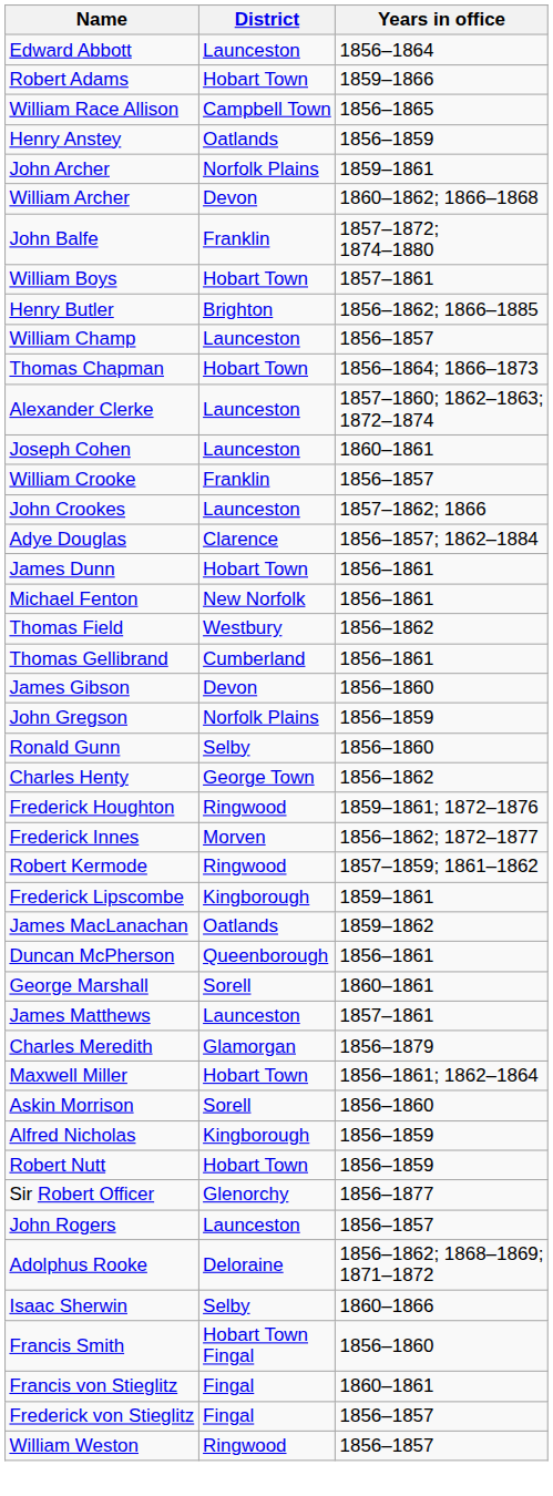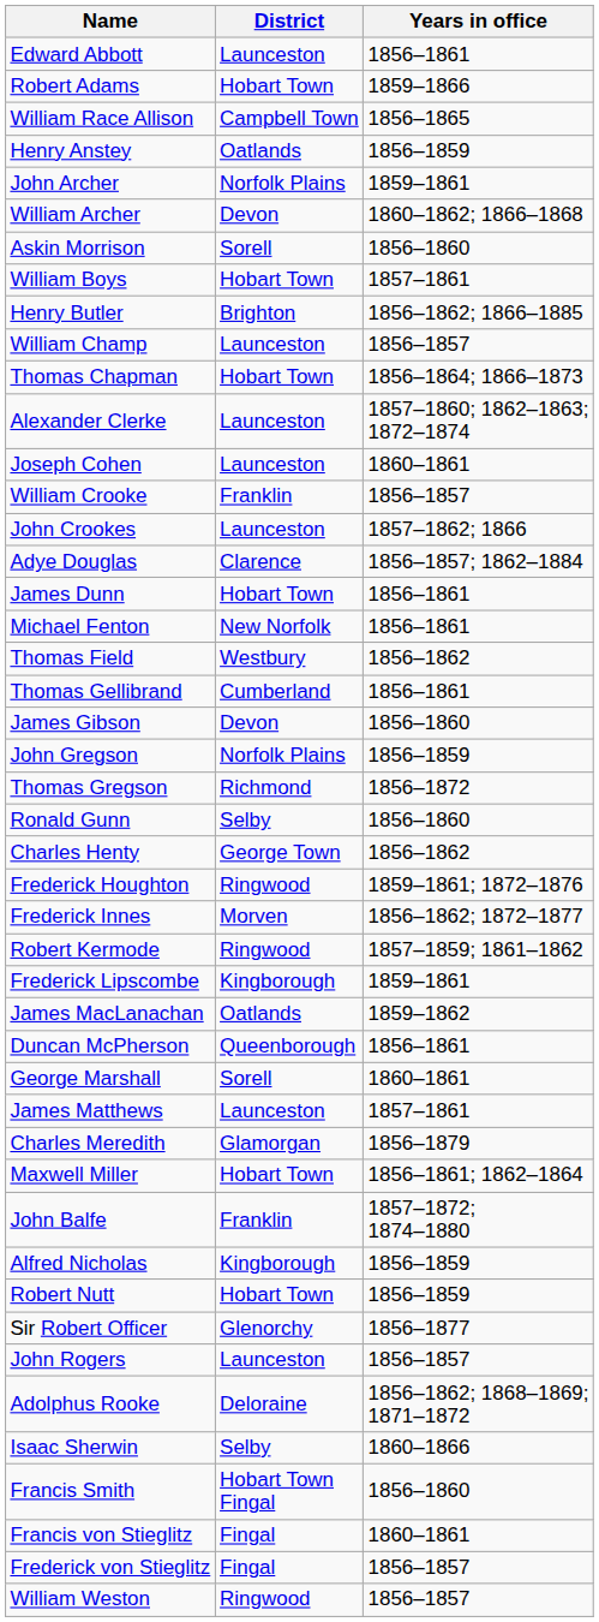 <table class="wikitable sortable">
 <tr>
 <th><strong>Name</strong></th>
 <th><strong><a href='#'>District</a></strong></th>
 <th><strong>Years in office</strong></th>
 </tr>
 <tr>
 <td><a href='#'>Edward Abbott</a></td>
 <td><a href='#'>Launceston</a></td>
-<td>1856–1864</td>
+<td>1856–1861</td>
 </tr>
 <tr>
 <td><a href='#'>Robert Adams</a></td>
 <td><a href='#'>Hobart Town</a></td>
 <td>1859–1866</td>
 </tr>
 <tr>
 <td><a href='#'>William Race Allison</a></td>
 <td><a href='#'>Campbell Town</a></td>
 <td>1856–1865</td>
 </tr>
 <tr>
 <td><a href='#'>Henry Anstey</a></td>
 <td><a href='#'>Oatlands</a></td>
 <td>1856–1859</td>
 </tr>
 <tr>
 <td><a href='#'>John Archer</a></td>
 <td><a href='#'>Norfolk Plains</a></td>
 <td>1859–1861</td>
 </tr>
 <tr>
 <td><a href='#'>William Archer</a></td>
 <td><a href='#'>Devon</a></td>
 <td>1860–1862; 1866–1868</td>
 </tr>
 <tr>
-<td><a href='#'>John Balfe</a></td>
-<td><a href='#'>Franklin</a></td>
-<td>1857–1872;<br>1874–1880</td>
+<td><a href='#'>Askin Morrison</a></td>
+<td><a href='#'>Sorell</a></td>
+<td>1856–1860</td>
 </tr>
 <tr>
 <td><a href='#'>William Boys</a> </td>
 <td><a href='#'>Hobart Town</a></td>
 <td>1857–1861</td>
 </tr>
 <tr>
 <td><a href='#'>Henry Butler</a></td>
 <td><a href='#'>Brighton</a></td>
 <td>1856–1862; 1866–1885</td>
 </tr>
 <tr>
 <td><a href='#'>William Champ</a></td>
 <td><a href='#'>Launceston</a></td>
 <td>1856–1857</td>
 </tr>
 <tr>
 <td><a href='#'>Thomas Chapman</a></td>
 <td><a href='#'>Hobart Town</a></td>
 <td>1856–1864; 1866–1873</td>
 </tr>
 <tr>
 <td><a href='#'>Alexander Clerke</a></td>
 <td><a href='#'>Launceston</a></td>
 <td>1857–1860; 1862–1863;<br>1872–1874</td>
 </tr>
 <tr>
 <td><a href='#'>Joseph Cohen</a></td>
 <td><a href='#'>Launceston</a></td>
 <td>1860–1861</td>
 </tr>
 <tr>
 <td><a href='#'>William Crooke</a></td>
 <td><a href='#'>Franklin</a></td>
 <td>1856–1857</td>
 </tr>
 <tr>
 <td><a href='#'>John Crookes</a></td>
 <td><a href='#'>Launceston</a></td>
 <td>1857–1862; 1866</td>
 </tr>
 <tr>
 <td><a href='#'>Adye Douglas</a></td>
 <td><a href='#'>Clarence</a></td>
 <td>1856–1857; 1862–1884</td>
 </tr>
 <tr>
 <td><a href='#'>James Dunn</a></td>
 <td><a href='#'>Hobart Town</a></td>
 <td>1856–1861</td>
 </tr>
 <tr>
 <td><a href='#'>Michael Fenton</a></td>
 <td><a href='#'>New Norfolk</a></td>
 <td>1856–1861</td>
 </tr>
 <tr>
 <td><a href='#'>Thomas Field</a></td>
 <td><a href='#'>Westbury</a></td>
 <td>1856–1862</td>
 </tr>
 <tr>
 <td><a href='#'>Thomas Gellibrand</a></td>
 <td><a href='#'>Cumberland</a></td>
 <td>1856–1861</td>
 </tr>
 <tr>
 <td><a href='#'>James Gibson</a></td>
 <td><a href='#'>Devon</a></td>
 <td>1856–1860</td>
 </tr>
 <tr>
 <td><a href='#'>John Gregson</a></td>
 <td><a href='#'>Norfolk Plains</a></td>
 <td>1856–1859</td>
 </tr>
 <tr>
+<td><a href='#'>Thomas Gregson</a></td>
+<td><a href='#'>Richmond</a></td>
+<td>1856–1872</td>
+</tr>
+<tr>
 <td><a href='#'>Ronald Gunn</a></td>
 <td><a href='#'>Selby</a></td>
 <td>1856–1860</td>
 </tr>
 <tr>
 <td><a href='#'>Charles Henty</a></td>
 <td><a href='#'>George Town</a></td>
 <td>1856–1862</td>
 </tr>
 <tr>
 <td><a href='#'>Frederick Houghton</a></td>
 <td><a href='#'>Ringwood</a></td>
 <td>1859–1861; 1872–1876</td>
 </tr>
 <tr>
 <td><a href='#'>Frederick Innes</a></td>
 <td><a href='#'>Morven</a></td>
 <td>1856–1862; 1872–1877</td>
 </tr>
 <tr>
 <td><a href='#'>Robert Kermode</a></td>
 <td><a href='#'>Ringwood</a></td>
 <td>1857–1859; 1861–1862</td>
 </tr>
 <tr>
 <td><a href='#'>Frederick Lipscombe</a></td>
 <td><a href='#'>Kingborough</a></td>
 <td>1859–1861</td>
 </tr>
 <tr>
 <td><a href='#'>James MacLanachan</a></td>
 <td><a href='#'>Oatlands</a></td>
 <td>1859–1862</td>
 </tr>
 <tr>
 <td><a href='#'>Duncan McPherson</a></td>
 <td><a href='#'>Queenborough</a></td>
 <td>1856–1861</td>
 </tr>
 <tr>
 <td><a href='#'>George Marshall</a></td>
 <td><a href='#'>Sorell</a></td>
 <td>1860–1861</td>
 </tr>
 <tr>
 <td><a href='#'>James Matthews</a></td>
 <td><a href='#'>Launceston</a></td>
 <td>1857–1861</td>
 </tr>
 <tr>
 <td><a href='#'>Charles Meredith</a></td>
 <td><a href='#'>Glamorgan</a></td>
 <td>1856–1879</td>
 </tr>
 <tr>
 <td><a href='#'>Maxwell Miller</a></td>
 <td><a href='#'>Hobart Town</a></td>
 <td>1856–1861; 1862–1864</td>
 </tr>
 <tr>
-<td><a href='#'>Askin Morrison</a></td>
-<td><a href='#'>Sorell</a></td>
-<td>1856–1860</td>
+<td><a href='#'>John Balfe</a></td>
+<td><a href='#'>Franklin</a></td>
+<td>1857–1872;<br>1874–1880</td>
 </tr>
 <tr>
 <td><a href='#'>Alfred Nicholas</a></td>
 <td><a href='#'>Kingborough</a></td>
 <td>1856–1859</td>
 </tr>
 <tr>
 <td><a href='#'>Robert Nutt</a></td>
 <td><a href='#'>Hobart Town</a></td>
 <td>1856–1859</td>
 </tr>
 <tr>
 <td>Sir <a href='#'>Robert Officer</a></td>
 <td><a href='#'>Glenorchy</a></td>
 <td>1856–1877</td>
 </tr>
 <tr>
 <td><a href='#'>John Rogers</a></td>
 <td><a href='#'>Launceston</a></td>
 <td>1856–1857</td>
 </tr>
 <tr>
 <td><a href='#'>Adolphus Rooke</a></td>
 <td><a href='#'>Deloraine</a></td>
 <td>1856–1862; 1868–1869;<br>1871–1872</td>
 </tr>
 <tr>
 <td><a href='#'>Isaac Sherwin</a></td>
 <td><a href='#'>Selby</a></td>
 <td>1860–1866</td>
 </tr>
 <tr>
 <td><a href='#'>Francis Smith</a></td>
 <td><a href='#'>Hobart Town</a><br><a href='#'>Fingal</a></td>
 <td>1856–1860</td>
 </tr>
 <tr>
 <td><a href='#'>Francis von Stieglitz</a></td>
 <td><a href='#'>Fingal</a></td>
 <td>1860–1861</td>
 </tr>
 <tr>
 <td><a href='#'>Frederick von Stieglitz</a></td>
 <td><a href='#'>Fingal</a></td>
 <td>1856–1857</td>
 </tr>
 <tr>
 <td><a href='#'>William Weston</a></td>
 <td><a href='#'>Ringwood</a></td>
 <td>1856–1857</td>
 </tr>
 </table>
